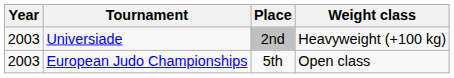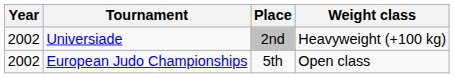 <table class=wikitable>
 <tr>
 <th>Year</th>
 <th>Tournament</th>
 <th>Place</th>
 <th>Weight class</th>
 </tr>
 <tr>
-<td>2003</td>
+<td>2002</td>
 <td><a href='#'>Universiade</a></td>
 <td bgcolor="silver" align="center">2nd</td>
 <td>Heavyweight (+100 kg)</td>
 </tr>
 <tr>
-<td>2003</td>
+<td>2002</td>
 <td><a href='#'>European Judo Championships</a></td>
 <td align="center">5th</td>
 <td>Open class</td>
 </tr>
 </table>
